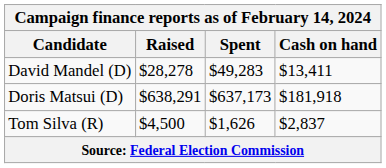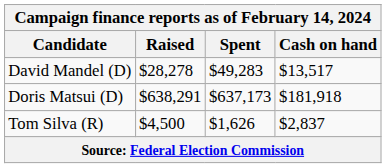 <table class="wikitable sortable">
 <tr>
 <th colspan=4>Campaign finance reports as of February 14, 2024</th>
 </tr>
 <tr style="text-align:center;">
 <th>Candidate</th>
 <th>Raised</th>
 <th>Spent</th>
 <th>Cash on hand</th>
 </tr>
 <tr>
 <td>David Mandel (D)</td>
 <td>$28,278</td>
 <td>$49,283</td>
-<td>$13,411</td>
+<td>$13,517</td>
 </tr>
 <tr>
 <td>Doris Matsui (D)</td>
 <td>$638,291</td>
 <td>$637,173</td>
 <td>$181,918</td>
 </tr>
 <tr>
 <td>Tom Silva (R)</td>
 <td>$4,500</td>
 <td>$1,626</td>
 <td>$2,837</td>
 </tr>
 <tr>
 <th colspan="4"><small>Source: <a href='#'>Federal Election Commission</a></small></th>
 </tr>
 </table>
